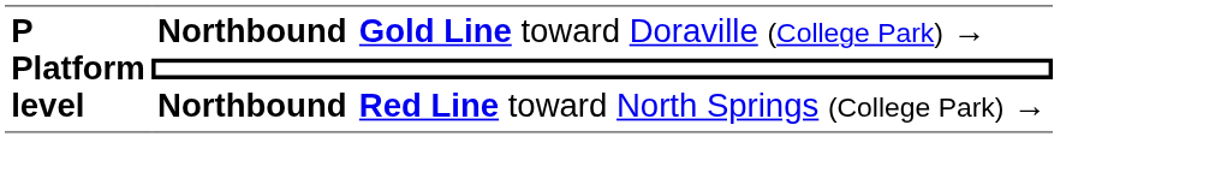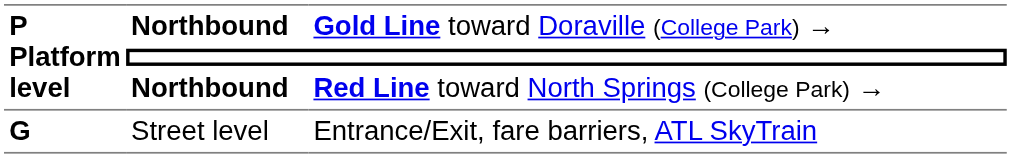 <table table border=0 cellspacing=0 cellpadding=3>
 <tr>
 <td style="border-top:solid 1px gray;border-bottom:solid 1px gray;" width=50 rowspan=3 valign=top><strong>P <br>Platform level</strong></td>
 <td style="border-top:solid 1px gray;"><strong>Northbound</strong></td>
 <td style="border-top:solid 1px gray;"><a href='#'><span><strong>Gold Line</strong></span></a> toward <a href='#'>Doraville</a> <small>(<a href='#'>College Park</a>)</small> →</td>
 </tr>
 <tr>
 <td style="border-top:solid 2px black;border-right:solid 2px black;border-left:solid 2px black;border-bottom:solid 2px black;text-align:center;" colspan=2></td>
 </tr>
 <tr>
 <td style="border-bottom:solid 1px gray;"><strong>Northbound</strong></td>
 <td style="border-bottom:solid 1px gray;"><a href='#'><span><strong>Red Line</strong></span></a> toward <a href='#'>North Springs</a> <small>(College Park)</small> →</td>
 </tr>
+<tr>
+<td style="border-bottom:solid 1px gray;" width=50 valign=top><strong>G</strong></td>
+<td style="border-bottom:solid 1px gray;" width=100 valign=top>Street level</td>
+<td style="border-bottom:solid 1px gray;" width=400 valign=top>Entrance/Exit, fare barriers, <a href='#'>ATL SkyTrain</a></td>
+</tr>
 </table>
